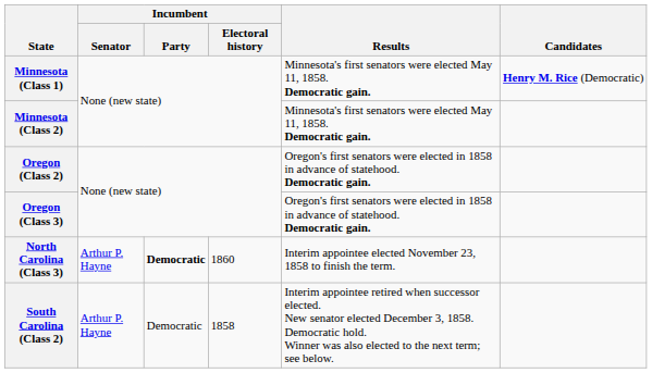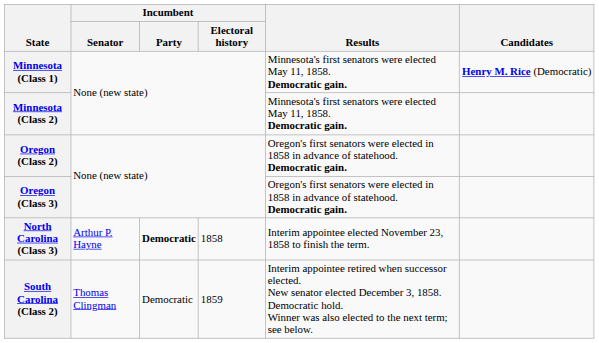 <table class=wikitable>
 <tr valign=bottom>
 <th rowspan=2>State</th>
 <th colspan=3>Incumbent</th>
 <th rowspan=2>Results</th>
 <th rowspan=2>Candidates</th>
 </tr>
 <tr valign=bottom>
 <th>Senator</th>
 <th>Party</th>
 <th>Electoral history</th>
 </tr>
 <tr>
 <th><a href='#'>Minnesota</a><br>(Class 1)</th>
 <td colspan=3 rowspan=2>None (new state)</td>
 <td>Minnesota's first senators were elected May 11, 1858.<br><strong>Democratic gain.</strong></td>
 <td nowrap><strong> <a href='#'>Henry M. Rice</a></strong> (Democratic)<br></td>
 </tr>
 <tr>
 <th><a href='#'>Minnesota</a><br>(Class 2)</th>
 <td>Minnesota's first senators were elected May 11, 1858.<br><strong>Democratic gain.</strong></td>
 <td nowrap></td>
 </tr>
 <tr>
 <th><a href='#'>Oregon</a><br>(Class 2)</th>
 <td colspan=3 rowspan=2>None (new state)</td>
 <td>Oregon's first senators were elected in 1858 in advance of statehood.<br><strong>Democratic gain.</strong></td>
 <td nowrap></td>
 </tr>
 <tr>
 <th><a href='#'>Oregon</a><br>(Class 3)</th>
 <td>Oregon's first senators were elected in 1858 in advance of statehood.<br><strong>Democratic gain.</strong></td>
 <td nowrap></td>
 </tr>
 <tr>
 <th><a href='#'>North Carolina</a><br>(Class 3)</th>
 <td><a href='#'>Arthur P. Hayne</a></td>
 <td><strong>Democratic</strong></td>
-<td>1860 </td>
+<td>1858 </td>
 <td>Interim appointee elected November 23, 1858 to finish the term.</td>
 <td nowrap></td>
 </tr>
 <tr>
 <th><a href='#'>South Carolina</a><br>(Class 2)</th>
-<td><a href='#'>Arthur P. Hayne</a></td>
+<td><a href='#'>Thomas Clingman</a></td>
 <td>Democratic</td>
-<td>1858 </td>
+<td>1859 </td>
 <td>Interim appointee retired when successor elected.<br>New senator elected December 3, 1858.<br>Democratic hold.<br>Winner was also elected to the next term; see below.</td>
 <td nowrap></td>
 </tr>
 </table>
